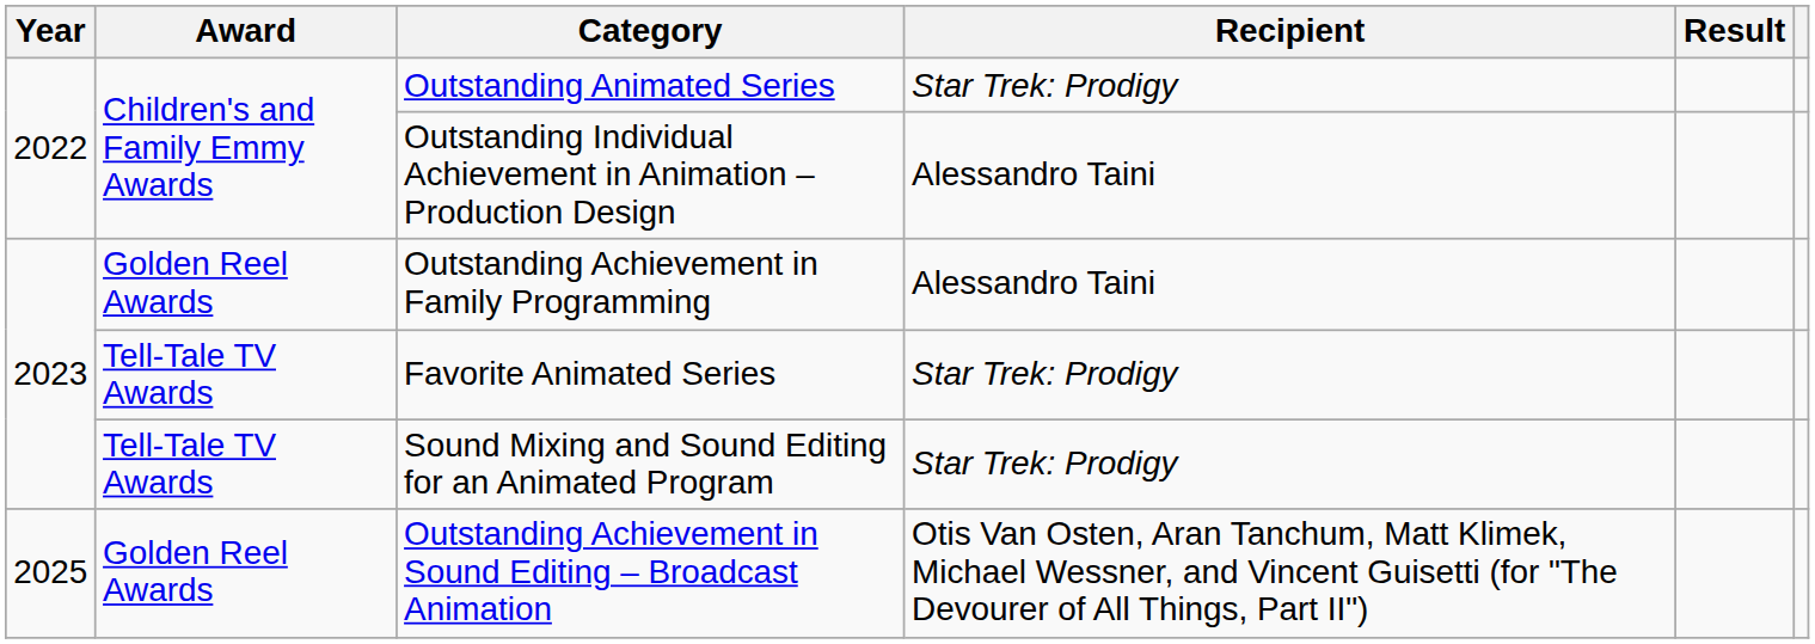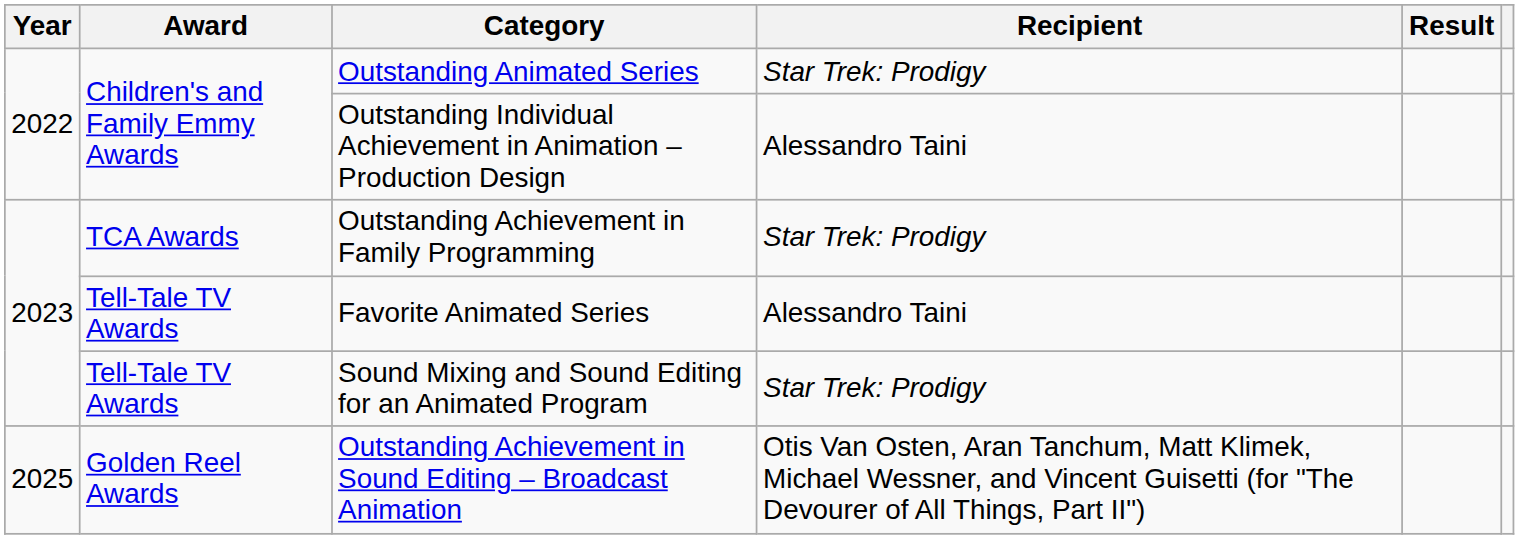 <table class="wikitable sortable plainrowheaders">
 <tr>
 <th scope="col">Year</th>
 <th scope="col">Award</th>
 <th scope="col">Category</th>
 <th scope="col">Recipient</th>
 <th scope="col">Result</th>
 <th scope="col" class="unsortable"></th>
 </tr>
 <tr>
 <td rowspan="2">2022</td>
 <td rowspan="2"><a href='#'>Children's and Family Emmy Awards</a></td>
 <td><a href='#'>Outstanding Animated Series</a></td>
 <td><em>Star Trek: Prodigy</em></td>
 <td></td>
 <td style="text-align:center"></td>
 </tr>
 <tr>
 <td>Outstanding Individual Achievement in Animation – Production Design</td>
 <td>Alessandro Taini</td>
 <td></td>
 <td style="text-align:center"></td>
 </tr>
 <tr>
 <td rowspan="3">2023</td>
-<td><a href='#'>Golden Reel Awards</a></td>
+<td><a href='#'>TCA Awards</a></td>
 <td>Outstanding Achievement in Family Programming</td>
-<td>Alessandro Taini</td>
+<td><em>Star Trek: Prodigy</em></td>
 <td></td>
 <td style="text-align:center"></td>
 </tr>
 <tr>
 <td><a href='#'>Tell-Tale TV Awards</a></td>
 <td>Favorite Animated Series</td>
-<td><em>Star Trek: Prodigy</em></td>
+<td>Alessandro Taini</td>
 <td></td>
 <td style="text-align:center"></td>
 </tr>
 <tr>
 <td><a href='#'>Tell-Tale TV Awards</a></td>
 <td>Sound Mixing and Sound Editing for an Animated Program</td>
 <td><em>Star Trek: Prodigy</em></td>
 <td></td>
 <td style="text-align:center"></td>
 </tr>
 <tr>
 <td>2025</td>
 <td><a href='#'>Golden Reel Awards</a></td>
 <td><a href='#'>Outstanding Achievement in Sound Editing – Broadcast Animation</a></td>
 <td>Otis Van Osten, Aran Tanchum, Matt Klimek, Michael Wessner, and Vincent Guisetti (for "The Devourer of All Things, Part II")</td>
 <td></td>
 <td style="text-align:center"></td>
 </tr>
 </table>
